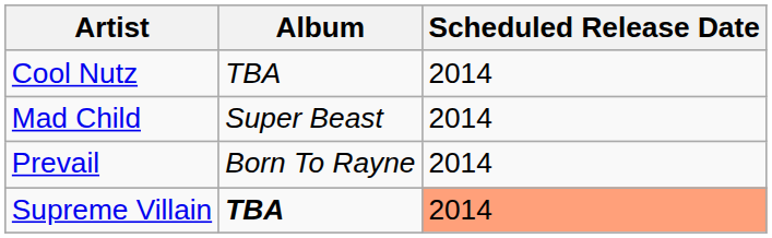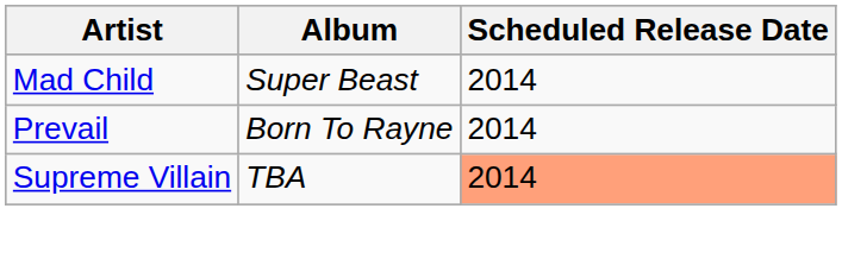 <table class="wikitable sortable">
 <tr>
 <th>Artist</th>
 <th>Album</th>
 <th>Scheduled Release Date</th>
-</tr>
-<tr>
-<td><a href='#'>Cool Nutz</a></td>
-<td><em>TBA</em></td>
-<td>2014</td>
 </tr>
 <tr>
 <td><a href='#'>Mad Child</a></td>
 <td><em>Super Beast</em></td>
 <td>2014</td>
 </tr>
 <tr>
 <td><a href='#'>Prevail</a></td>
 <td><em>Born To Rayne</em></td>
 <td>2014</td>
 </tr>
 <tr>
 <td><a href='#'>Supreme Villain</a></td>
-<td><strong><em>TBA</em></strong></td>
+<td><em>TBA</em></td>
 <td style="background: lightsalmon;">2014</td>
 </tr>
 </table>
